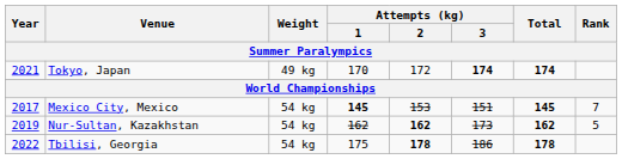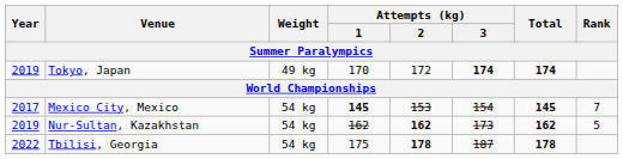 <table class = "wikitable" style="text-align:center;">
 <tr>
 <th rowspan=2 width=40>Year</th>
 <th rowspan=2 width=250>Venue</th>
 <th rowspan=2 width=60>Weight</th>
 <th colspan=3>Attempts (kg)</th>
 <th rowspan=2 width=65>Total</th>
 <th rowspan=2 width=40>Rank</th>
 </tr>
 <tr>
 <th width=65>1</th>
 <th width=65>2</th>
 <th width=65>3</th>
 </tr>
 <tr>
 <th colspan=13><a href='#'>Summer Paralympics</a></th>
 </tr>
 <tr>
-<td><a href='#'>2021</a></td>
+<td><a href='#'>2019</a></td>
 <td align=left><a href='#'>Tokyo</a>, Japan</td>
 <td>49 kg</td>
 <td>170</td>
 <td>172</td>
 <td><strong>174</strong></td>
 <td><strong>174</strong></td>
 <td></td>
 </tr>
 <tr>
 <th colspan=13><a href='#'>World Championships</a></th>
 </tr>
 <tr>
 <td><a href='#'>2017</a></td>
 <td align=left><a href='#'>Mexico City</a>, Mexico</td>
 <td>54 kg</td>
 <td><strong>145</strong></td>
 <td><s>153</s></td>
-<td><s>151</s></td>
+<td><s>154</s></td>
 <td><strong>145</strong></td>
 <td>7</td>
 </tr>
 <tr>
 <td><a href='#'>2019</a></td>
 <td align=left><a href='#'>Nur-Sultan</a>, Kazakhstan</td>
 <td>54 kg</td>
 <td><s>162</s></td>
 <td><strong>162</strong></td>
 <td><s>173</s></td>
 <td><strong>162</strong></td>
 <td>5</td>
 </tr>
 <tr>
 <td><a href='#'>2022</a></td>
 <td align=left><a href='#'>Tbilisi</a>, Georgia</td>
 <td>54 kg</td>
 <td>175</td>
 <td><strong>178</strong></td>
-<td><s>186</s></td>
+<td><s>187</s></td>
 <td><strong>178</strong></td>
 <td></td>
 </tr>
 </table>
